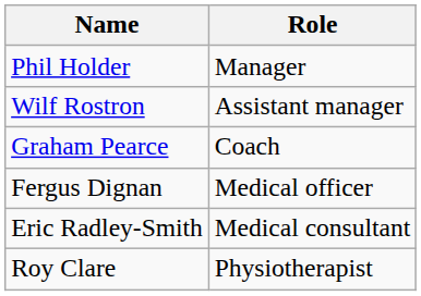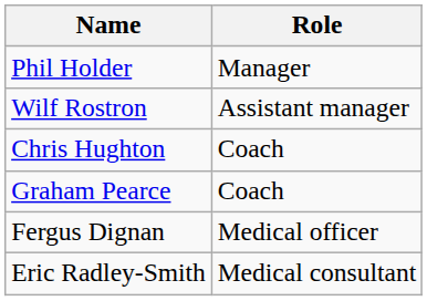 <table class="wikitable">
 <tr>
 <th>Name</th>
 <th>Role</th>
 </tr>
 <tr>
 <td> <a href='#'>Phil Holder</a></td>
 <td>Manager</td>
 </tr>
 <tr>
 <td> <a href='#'>Wilf Rostron</a></td>
 <td>Assistant manager</td>
 </tr>
 <tr>
+<td> <a href='#'>Chris Hughton</a></td>
+<td>Coach</td>
+</tr>
+<tr>
 <td> <a href='#'>Graham Pearce</a></td>
 <td>Coach</td>
 </tr>
 <tr>
 <td> Fergus Dignan</td>
 <td>Medical officer</td>
 </tr>
 <tr>
 <td> Eric Radley-Smith</td>
 <td>Medical consultant</td>
 </tr>
-<tr>
-<td> Roy Clare</td>
-<td>Physiotherapist</td>
-</tr>
 </table>
